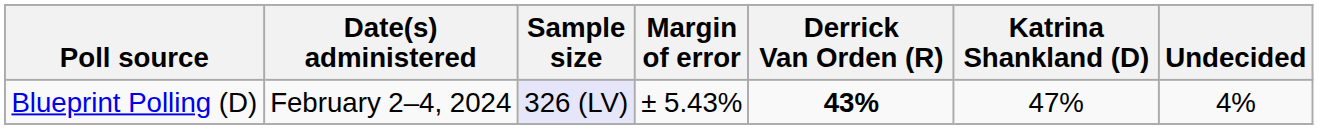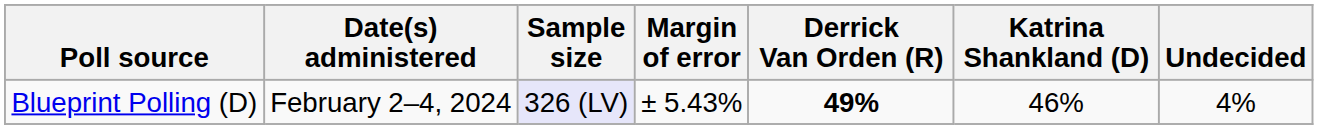 <table class="wikitable" style="font-size:90%;text-align:center;">
 <tr valign=bottom>
 <th>Poll source</th>
 <th>Date(s)<br>administered</th>
 <th>Sample<br>size</th>
 <th>Margin<br>of error</th>
 <th style="width:100px;">Derrick<br>Van Orden (R)</th>
 <th style="width:100px;">Katrina<br>Shankland (D)</th>
 <th>Undecided</th>
 </tr>
 <tr>
 <td style="text-align:left;"><a href='#'>Blueprint Polling</a> (D)</td>
 <td>February 2–4, 2024</td>
 <td style="background: lavender;">326 (LV)</td>
 <td>± 5.43%</td>
-<td><strong>43%</strong></td>
-<td>47%</td>
+<td><strong>49%</strong></td>
+<td>46%</td>
 <td>4%</td>
 </tr>
 </table>
